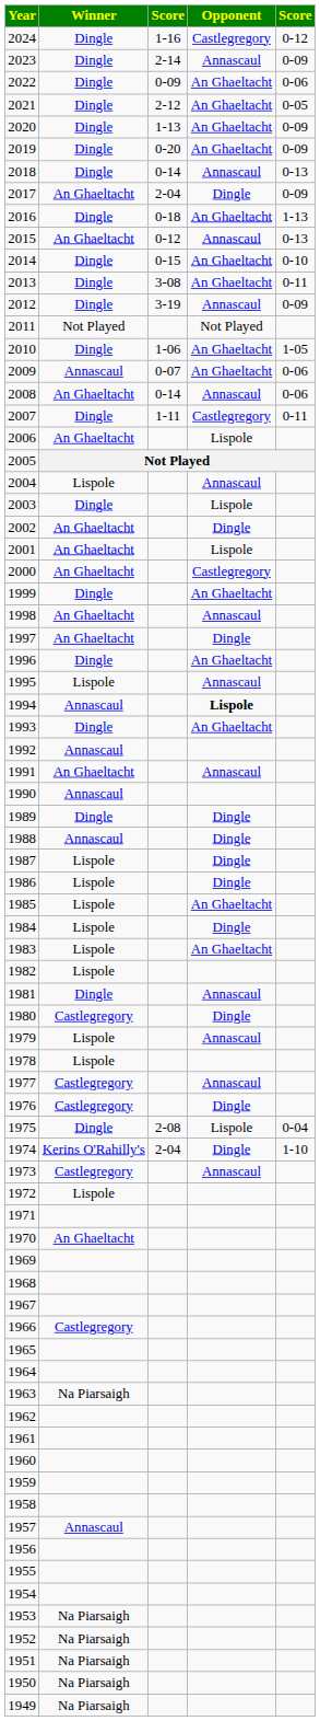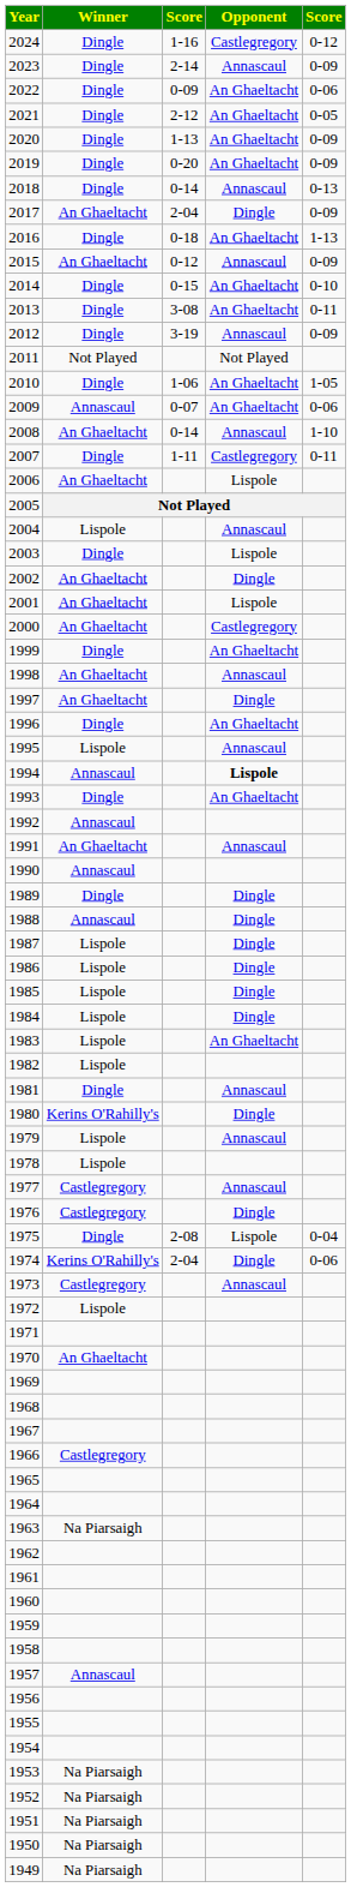 <table class="wikitable" style="text-align:center;">
 <tr>
 <th style="background:green;color:yellow">Year</th>
 <th style="background:green;color:yellow">Winner</th>
 <th style="background:green;color:yellow">Score</th>
 <th style="background:green;color:yellow">Opponent</th>
 <th style="background:green;color:yellow">Score</th>
 </tr>
 <tr>
 <td>2024</td>
 <td><a href='#'>Dingle</a></td>
 <td>1-16</td>
 <td><a href='#'>Castlegregory</a></td>
 <td>0-12</td>
 </tr>
 <tr>
 <td>2023</td>
 <td><a href='#'>Dingle</a></td>
 <td>2-14</td>
 <td><a href='#'>Annascaul</a></td>
 <td>0-09</td>
 </tr>
 <tr>
 <td>2022</td>
 <td><a href='#'>Dingle</a></td>
 <td>0-09</td>
 <td><a href='#'>An Ghaeltacht</a></td>
 <td>0-06</td>
 </tr>
 <tr>
 <td>2021</td>
 <td><a href='#'>Dingle</a></td>
 <td>2-12</td>
 <td><a href='#'>An Ghaeltacht</a></td>
 <td>0-05</td>
 </tr>
 <tr>
 <td>2020</td>
 <td><a href='#'>Dingle</a></td>
 <td>1-13</td>
 <td><a href='#'>An Ghaeltacht</a></td>
 <td>0-09</td>
 </tr>
 <tr>
 <td>2019</td>
 <td><a href='#'>Dingle</a></td>
 <td>0-20</td>
 <td><a href='#'>An Ghaeltacht</a></td>
 <td>0-09</td>
 </tr>
 <tr>
 <td>2018</td>
 <td><a href='#'>Dingle</a></td>
 <td>0-14</td>
 <td><a href='#'>Annascaul</a></td>
 <td>0-13</td>
 </tr>
 <tr>
 <td>2017</td>
 <td><a href='#'>An Ghaeltacht</a></td>
 <td>2-04</td>
 <td><a href='#'>Dingle</a></td>
 <td>0-09</td>
 </tr>
 <tr>
 <td>2016</td>
 <td><a href='#'>Dingle</a></td>
 <td>0-18</td>
 <td><a href='#'>An Ghaeltacht</a></td>
 <td>1-13</td>
 </tr>
 <tr>
 <td>2015</td>
 <td><a href='#'>An Ghaeltacht</a></td>
 <td>0-12</td>
 <td><a href='#'>Annascaul</a></td>
-<td>0-13</td>
+<td>0-09</td>
 </tr>
 <tr>
 <td>2014</td>
 <td><a href='#'>Dingle</a></td>
 <td>0-15</td>
 <td><a href='#'>An Ghaeltacht</a></td>
 <td>0-10</td>
 </tr>
 <tr>
 <td>2013</td>
 <td><a href='#'>Dingle</a></td>
 <td>3-08</td>
 <td><a href='#'>An Ghaeltacht</a></td>
 <td>0-11</td>
 </tr>
 <tr>
 <td>2012</td>
 <td><a href='#'>Dingle</a></td>
 <td>3-19</td>
 <td><a href='#'>Annascaul</a></td>
 <td>0-09</td>
 </tr>
 <tr>
 <td>2011</td>
 <td>Not Played</td>
 <td></td>
 <td>Not Played</td>
 <td></td>
 </tr>
 <tr>
 <td>2010</td>
 <td><a href='#'>Dingle</a></td>
 <td>1-06</td>
 <td><a href='#'>An Ghaeltacht</a></td>
 <td>1-05</td>
 </tr>
 <tr>
 <td>2009</td>
 <td><a href='#'>Annascaul</a></td>
 <td>0-07</td>
 <td><a href='#'>An Ghaeltacht</a></td>
 <td>0-06</td>
 </tr>
 <tr>
 <td>2008</td>
 <td><a href='#'>An Ghaeltacht</a></td>
 <td>0-14</td>
 <td><a href='#'>Annascaul</a></td>
-<td>0-06</td>
+<td>1-10</td>
 </tr>
 <tr>
 <td>2007</td>
 <td><a href='#'>Dingle</a></td>
 <td>1-11</td>
 <td><a href='#'>Castlegregory</a></td>
 <td>0-11</td>
 </tr>
 <tr>
 <td>2006</td>
 <td><a href='#'>An Ghaeltacht</a></td>
 <td></td>
 <td>Lispole</td>
 <td></td>
 </tr>
 <tr>
 <td>2005</td>
 <th colspan=4 align=center>Not Played</th>
 </tr>
 <tr>
 <td>2004</td>
 <td>Lispole</td>
 <td></td>
 <td><a href='#'>Annascaul</a></td>
 <td></td>
 </tr>
 <tr>
 <td>2003</td>
 <td><a href='#'>Dingle</a></td>
 <td></td>
 <td>Lispole</td>
 <td></td>
 </tr>
 <tr>
 <td>2002</td>
 <td><a href='#'>An Ghaeltacht</a></td>
 <td></td>
 <td><a href='#'>Dingle</a></td>
 <td></td>
 </tr>
 <tr>
 <td>2001</td>
 <td><a href='#'>An Ghaeltacht</a></td>
 <td></td>
 <td>Lispole</td>
 <td></td>
 </tr>
 <tr>
 <td>2000</td>
 <td><a href='#'>An Ghaeltacht</a></td>
 <td></td>
 <td><a href='#'>Castlegregory</a></td>
 <td></td>
 </tr>
 <tr>
 <td>1999</td>
 <td><a href='#'>Dingle</a></td>
 <td></td>
 <td><a href='#'>An Ghaeltacht</a></td>
 <td></td>
 </tr>
 <tr>
 <td>1998</td>
 <td><a href='#'>An Ghaeltacht</a></td>
 <td></td>
 <td><a href='#'>Annascaul</a></td>
 <td></td>
 </tr>
 <tr>
 <td>1997</td>
 <td><a href='#'>An Ghaeltacht</a></td>
 <td></td>
 <td><a href='#'>Dingle</a></td>
 <td></td>
 </tr>
 <tr>
 <td>1996</td>
 <td><a href='#'>Dingle</a></td>
 <td></td>
 <td><a href='#'>An Ghaeltacht</a></td>
 <td></td>
 </tr>
 <tr>
 <td>1995</td>
 <td>Lispole</td>
 <td></td>
 <td><a href='#'>Annascaul</a></td>
 <td></td>
 </tr>
 <tr>
 <td>1994</td>
 <td><a href='#'>Annascaul</a></td>
 <td></td>
 <td><strong>Lispole</strong></td>
 <td></td>
 </tr>
 <tr>
 <td>1993</td>
 <td><a href='#'>Dingle</a></td>
 <td></td>
 <td><a href='#'>An Ghaeltacht</a></td>
 <td></td>
 </tr>
 <tr>
 <td>1992</td>
 <td><a href='#'>Annascaul</a></td>
 <td></td>
 <td></td>
 <td></td>
 </tr>
 <tr>
 <td>1991</td>
 <td><a href='#'>An Ghaeltacht</a></td>
 <td></td>
 <td><a href='#'>Annascaul</a></td>
 <td></td>
 </tr>
 <tr>
 <td>1990</td>
 <td><a href='#'>Annascaul</a></td>
 <td></td>
 <td></td>
 <td></td>
 </tr>
 <tr>
 <td>1989</td>
 <td><a href='#'>Dingle</a></td>
 <td></td>
 <td><a href='#'>Dingle</a></td>
 <td></td>
 </tr>
 <tr>
 <td>1988</td>
 <td><a href='#'>Annascaul</a></td>
 <td></td>
 <td><a href='#'>Dingle</a></td>
 <td></td>
 </tr>
 <tr>
 <td>1987</td>
 <td>Lispole</td>
 <td></td>
 <td><a href='#'>Dingle</a></td>
 <td></td>
 </tr>
 <tr>
 <td>1986</td>
 <td>Lispole</td>
 <td></td>
 <td><a href='#'>Dingle</a></td>
 <td></td>
 </tr>
 <tr>
 <td>1985</td>
 <td>Lispole</td>
 <td></td>
-<td><a href='#'>An Ghaeltacht</a></td>
+<td><a href='#'>Dingle</a></td>
 <td></td>
 </tr>
 <tr>
 <td>1984</td>
 <td>Lispole</td>
 <td></td>
 <td><a href='#'>Dingle</a></td>
 <td></td>
 </tr>
 <tr>
 <td>1983</td>
 <td>Lispole</td>
 <td></td>
 <td><a href='#'>An Ghaeltacht</a></td>
 <td></td>
 </tr>
 <tr>
 <td>1982</td>
 <td>Lispole</td>
 <td></td>
 <td></td>
 <td></td>
 </tr>
 <tr>
 <td>1981</td>
 <td><a href='#'>Dingle</a></td>
 <td></td>
 <td><a href='#'>Annascaul</a></td>
 <td></td>
 </tr>
 <tr>
 <td>1980</td>
-<td><a href='#'>Castlegregory</a></td>
+<td><a href='#'>Kerins O'Rahilly's</a></td>
 <td></td>
 <td><a href='#'>Dingle</a></td>
 <td></td>
 </tr>
 <tr>
 <td>1979</td>
 <td>Lispole</td>
 <td></td>
 <td><a href='#'>Annascaul</a></td>
 <td></td>
 </tr>
 <tr>
 <td>1978</td>
 <td>Lispole</td>
 <td></td>
 <td></td>
 <td></td>
 </tr>
 <tr>
 <td>1977</td>
 <td><a href='#'>Castlegregory</a></td>
 <td></td>
 <td><a href='#'>Annascaul</a></td>
 <td></td>
 </tr>
 <tr>
 <td>1976</td>
 <td><a href='#'>Castlegregory</a></td>
 <td></td>
 <td><a href='#'>Dingle</a></td>
 <td></td>
 </tr>
 <tr>
 <td>1975</td>
 <td><a href='#'>Dingle</a></td>
 <td>2-08</td>
 <td>Lispole</td>
 <td>0-04</td>
 </tr>
 <tr>
 <td>1974</td>
 <td><a href='#'>Kerins O'Rahilly's</a></td>
 <td>2-04</td>
 <td><a href='#'>Dingle</a></td>
-<td>1-10</td>
+<td>0-06</td>
 </tr>
 <tr>
 <td>1973</td>
 <td><a href='#'>Castlegregory</a></td>
 <td></td>
 <td><a href='#'>Annascaul</a></td>
 <td></td>
 </tr>
 <tr>
 <td>1972</td>
 <td>Lispole</td>
 <td></td>
 <td></td>
 <td></td>
 </tr>
 <tr>
 <td>1971</td>
 <td></td>
 <td></td>
 <td></td>
 <td></td>
 </tr>
 <tr>
 <td>1970</td>
 <td><a href='#'>An Ghaeltacht</a></td>
 <td></td>
 <td></td>
 <td></td>
 </tr>
 <tr>
 <td>1969</td>
 <td></td>
 <td></td>
 <td></td>
 <td></td>
 </tr>
 <tr>
 <td>1968</td>
 <td></td>
 <td></td>
 <td></td>
 <td></td>
 </tr>
 <tr>
 <td>1967</td>
 <td></td>
 <td></td>
 <td></td>
 <td></td>
 </tr>
 <tr>
 <td>1966</td>
 <td><a href='#'>Castlegregory</a></td>
 <td></td>
 <td></td>
 <td></td>
 </tr>
 <tr>
 <td>1965</td>
 <td></td>
 <td></td>
 <td></td>
 <td></td>
 </tr>
 <tr>
 <td>1964</td>
 <td></td>
 <td></td>
 <td></td>
 <td></td>
 </tr>
 <tr>
 <td>1963</td>
 <td>Na Piarsaigh</td>
 <td></td>
 <td></td>
 <td></td>
 </tr>
 <tr>
 <td>1962</td>
 <td></td>
 <td></td>
 <td></td>
 <td></td>
 </tr>
 <tr>
 <td>1961</td>
 <td></td>
 <td></td>
 <td></td>
 <td></td>
 </tr>
 <tr>
 <td>1960</td>
 <td></td>
 <td></td>
 <td></td>
 <td></td>
 </tr>
 <tr>
 <td>1959</td>
 <td></td>
 <td></td>
 <td></td>
 <td></td>
 </tr>
 <tr>
 <td>1958</td>
 <td></td>
 <td></td>
 <td></td>
 <td></td>
 </tr>
 <tr>
 <td>1957</td>
 <td><a href='#'>Annascaul</a></td>
 <td></td>
 <td></td>
 <td></td>
 </tr>
 <tr>
 <td>1956</td>
 <td></td>
 <td></td>
 <td></td>
 <td></td>
 </tr>
 <tr>
 <td>1955</td>
 <td></td>
 <td></td>
 <td></td>
 <td></td>
 </tr>
 <tr>
 <td>1954</td>
 <td></td>
 <td></td>
 <td></td>
 <td></td>
 </tr>
 <tr>
 <td>1953</td>
 <td>Na Piarsaigh</td>
 <td></td>
 <td></td>
 <td></td>
 </tr>
 <tr>
 <td>1952</td>
 <td>Na Piarsaigh</td>
 <td></td>
 <td></td>
 <td></td>
 </tr>
 <tr>
 <td>1951</td>
 <td>Na Piarsaigh</td>
 <td></td>
 <td></td>
 <td></td>
 </tr>
 <tr>
 <td>1950</td>
 <td>Na Piarsaigh</td>
 <td></td>
 <td></td>
 <td></td>
 </tr>
 <tr>
 <td>1949</td>
 <td>Na Piarsaigh</td>
 <td></td>
 <td></td>
 <td></td>
 </tr>
 </table>
